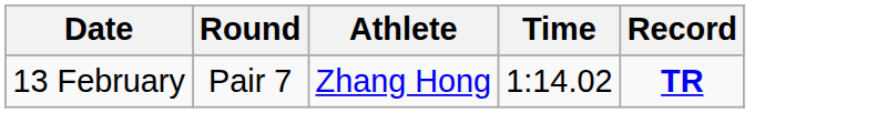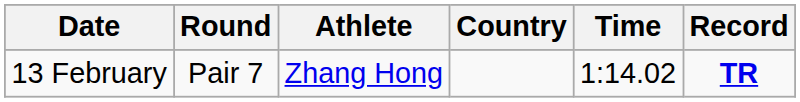 <table class="wikitable" style="text-align:center">
 <tr>
 <th>Date</th>
 <th>Round</th>
 <th>Athlete</th>
+<th>Country</th>
 <th>Time</th>
 <th>Record</th>
 </tr>
 <tr>
 <td>13 February</td>
 <td>Pair 7</td>
 <td align="left"><a href='#'>Zhang Hong</a></td>
+<td align="left"></td>
 <td>1:14.02</td>
 <td><strong><a href='#'>TR</a></strong></td>
 </tr>
 </table>
